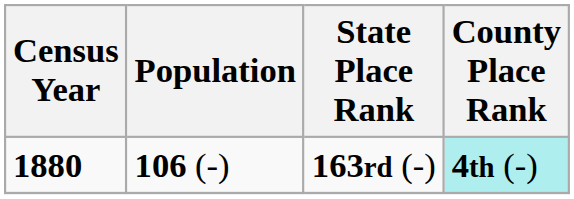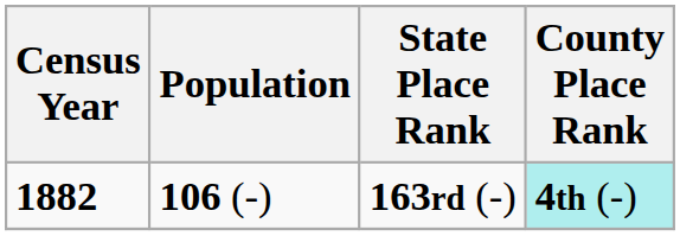 <table class="wikitable">
 <tr>
 <th>Census<br>Year</th>
 <th>Population</th>
 <th>State<br>Place<br>Rank</th>
 <th>County<br>Place<br>Rank</th>
 </tr>
 <tr>
-<td><strong>1880</strong></td>
+<td><strong>1882</strong></td>
 <td><strong>106</strong> (-)</td>
 <td><strong>163<small>rd</small></strong> (-)</td>
 <td style="background: paleturquoise;"><strong>4<small>th</small></strong> (-)</td>
 </tr>
 <tr>
 </tr>
 </table>
